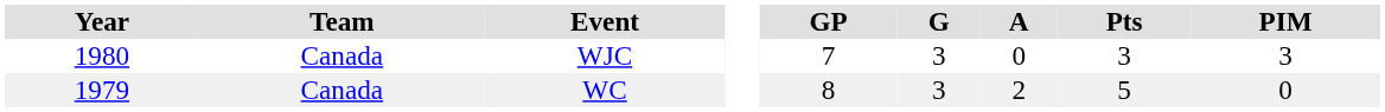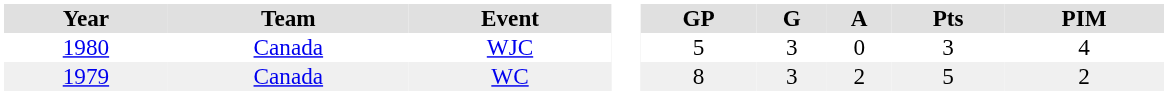 <table border="0" cellpadding="1" cellspacing="0" style="text-align:center; width:50em">
 <tr ALIGN="center" bgcolor="#e0e0e0">
 <th>Year</th>
 <th>Team</th>
 <th>Event</th>
 <th rowspan="99" bgcolor="#ffffff"> </th>
 <th>GP</th>
 <th>G</th>
 <th>A</th>
 <th>Pts</th>
 <th>PIM</th>
 </tr>
 <tr>
 <td><a href='#'>1980</a></td>
 <td><a href='#'>Canada</a></td>
 <td><a href='#'>WJC</a></td>
-<td>7</td>
+<td>5</td>
 <td>3</td>
 <td>0</td>
 <td>3</td>
-<td>3</td>
+<td>4</td>
 </tr>
 <tr bgcolor="#f0f0f0">
 <td><a href='#'>1979</a></td>
 <td><a href='#'>Canada</a></td>
 <td><a href='#'>WC</a></td>
 <td>8</td>
 <td>3</td>
 <td>2</td>
 <td>5</td>
-<td>0</td>
+<td>2</td>
 </tr>
 </table>
